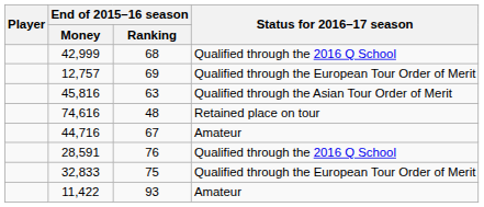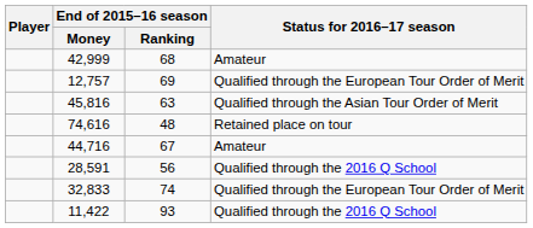 <table class="wikitable sortable" style="text-align:center; font-size:90%">
 <tr>
 <th rowspan=2>Player</th>
 <th colspan=2>End of 2015–16 season</th>
 <th rowspan=2>Status for 2016–17 season</th>
 </tr>
 <tr>
 <th>Money</th>
 <th>Ranking</th>
 </tr>
 <tr>
 <td align=left></td>
 <td>42,999</td>
 <td>68</td>
-<td align=left>Qualified through the <a href='#'>2016 Q School</a></td>
+<td align=left>Amateur</td>
 </tr>
 <tr>
 <td align=left></td>
 <td>12,757</td>
 <td>69</td>
 <td align=left>Qualified through the European Tour Order of Merit</td>
 </tr>
 <tr>
 <td align=left></td>
 <td>45,816</td>
 <td>63</td>
 <td align=left>Qualified through the Asian Tour Order of Merit</td>
 </tr>
 <tr>
 <td align=left></td>
 <td>74,616</td>
 <td>48</td>
 <td align=left>Retained place on tour</td>
 </tr>
 <tr>
 <td align=left></td>
 <td>44,716</td>
 <td>67</td>
 <td align=left>Amateur</td>
 </tr>
 <tr>
 <td align=left></td>
 <td>28,591</td>
-<td>76</td>
+<td>56</td>
 <td align=left>Qualified through the <a href='#'>2016 Q School</a></td>
 </tr>
 <tr>
 <td align=left></td>
 <td>32,833</td>
-<td>75</td>
+<td>74</td>
 <td align=left>Qualified through the European Tour Order of Merit</td>
 </tr>
 <tr>
 <td align=left></td>
 <td>11,422</td>
 <td>93</td>
-<td align=left>Amateur</td>
+<td align=left>Qualified through the <a href='#'>2016 Q School</a></td>
 </tr>
 </table>
